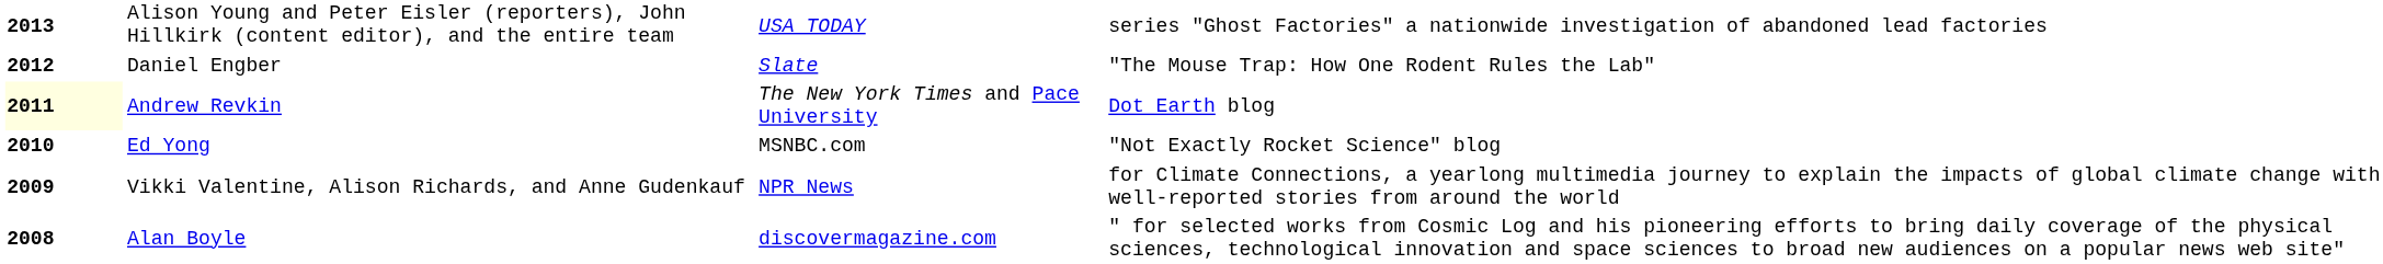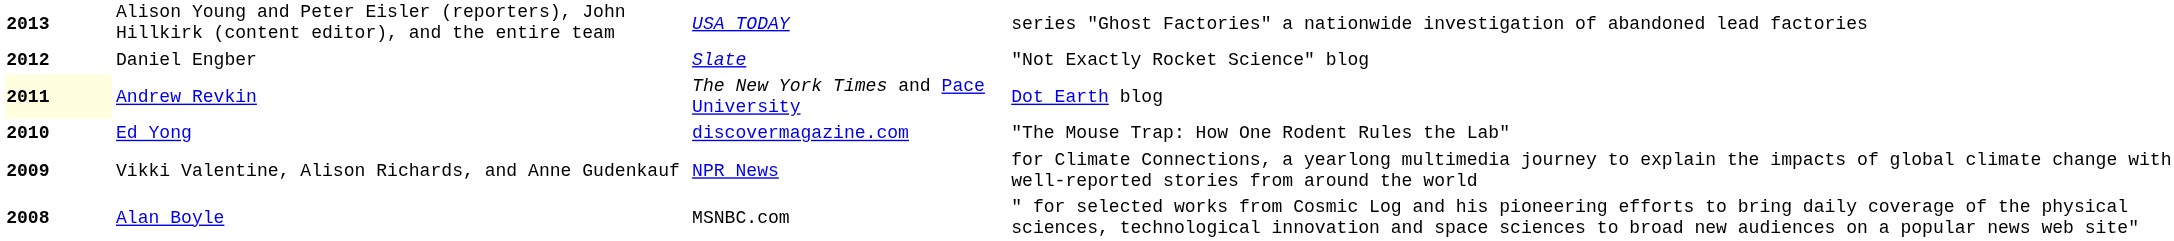 <table>
 <tr>
 <td width=75><strong>2013</strong></td>
 <td>Alison Young and Peter Eisler (reporters), John Hillkirk (content editor), and the entire team</td>
 <td><em><a href='#'>USA TODAY</a></em></td>
 <td>series "Ghost Factories" a nationwide investigation of abandoned lead factories</td>
 </tr>
 <tr>
 <td width=75><strong>2012</strong></td>
 <td>Daniel Engber</td>
 <td><em><a href='#'>Slate</a></em></td>
-<td>"The Mouse Trap: How One Rodent Rules the Lab"</td>
+<td>"Not Exactly Rocket Science" blog</td>
 </tr>
 <tr>
 <td width=75 style="background: lightyellow;"><strong>2011</strong></td>
 <td><a href='#'>Andrew Revkin</a></td>
 <td><em>The New York Times</em> and <a href='#'>Pace University</a></td>
 <td><a href='#'>Dot Earth</a> blog</td>
 </tr>
 <tr>
 <td width=75><strong>2010</strong></td>
 <td><a href='#'>Ed Yong</a></td>
-<td>MSNBC.com</td>
-<td>"Not Exactly Rocket Science" blog</td>
+<td><a href='#'>discovermagazine.com</a></td>
+<td>"The Mouse Trap: How One Rodent Rules the Lab"</td>
 </tr>
 <tr>
 <td width=75><strong>2009</strong></td>
 <td>Vikki Valentine, Alison Richards, and Anne Gudenkauf</td>
 <td><a href='#'>NPR News</a></td>
 <td>for Climate Connections, a yearlong multimedia journey to explain the impacts of global climate change with well-reported stories from around the world</td>
 </tr>
 <tr>
 <td width=75><strong>2008</strong></td>
 <td><a href='#'>Alan Boyle</a></td>
-<td><a href='#'>discovermagazine.com</a></td>
+<td>MSNBC.com</td>
 <td>" for selected works from Cosmic Log and his pioneering efforts to bring daily coverage of the physical sciences, technological innovation and space sciences to broad new audiences on a popular news web site"</td>
 </tr>
 </table>
